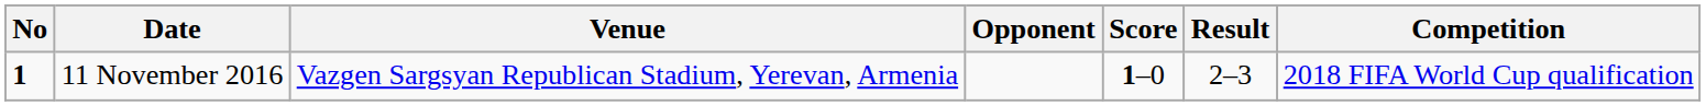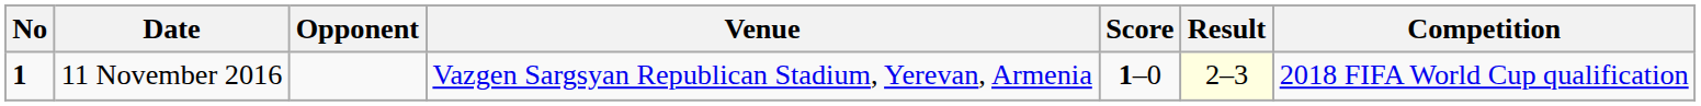 <table class="wikitable" style="font-size:85%;">
 <tr>
 <th>No</th>
 <th>Date</th>
+<th>Opponent</th>
 <th>Venue</th>
-<th>Opponent</th>
 <th>Score</th>
 <th>Result</th>
 <th>Competition</th>
 </tr>
 <tr>
 <td><strong>1</strong></td>
 <td>11 November 2016</td>
+<td></td>
 <td><a href='#'>Vazgen Sargsyan Republican Stadium</a>, <a href='#'>Yerevan</a>, <a href='#'>Armenia</a></td>
-<td></td>
 <td align=center><strong>1</strong>–0</td>
-<td align=center>2–3</td>
+<td align=center style="background: lightyellow;">2–3</td>
 <td><a href='#'>2018 FIFA World Cup qualification</a></td>
 </tr>
 </table>
